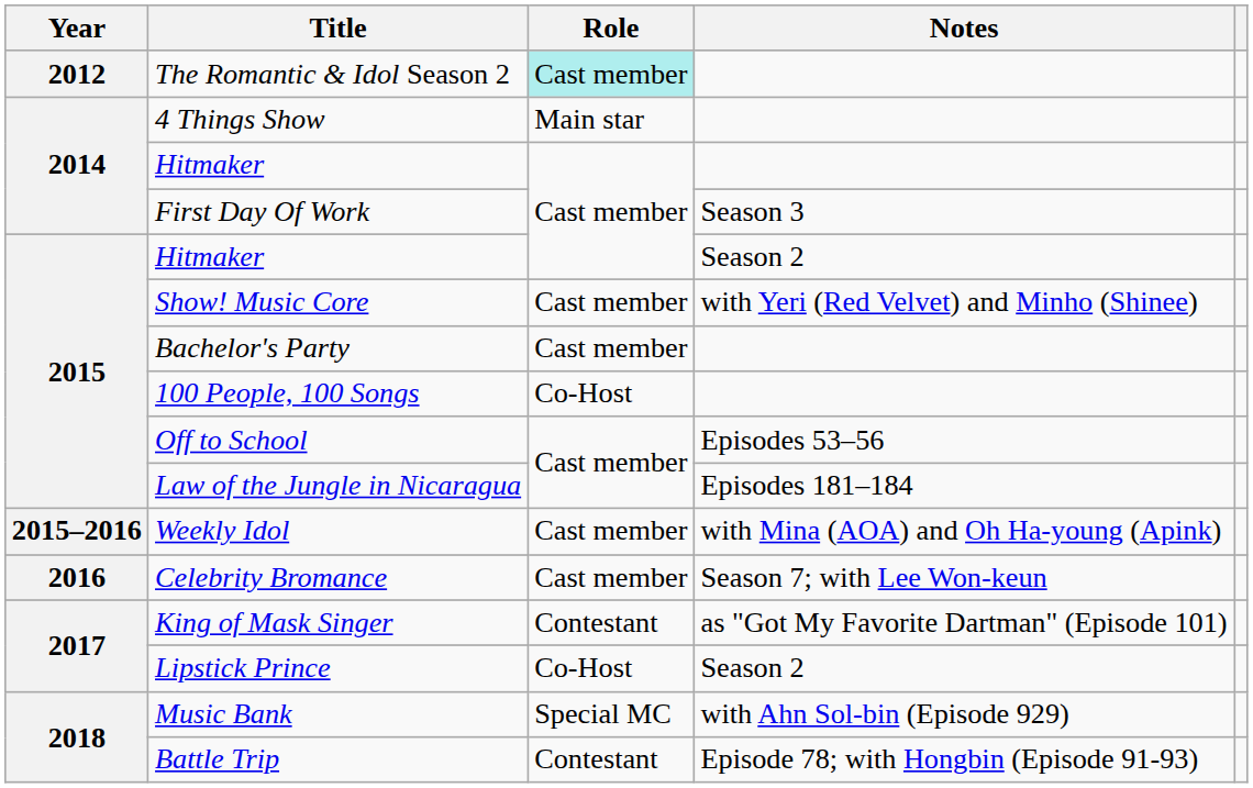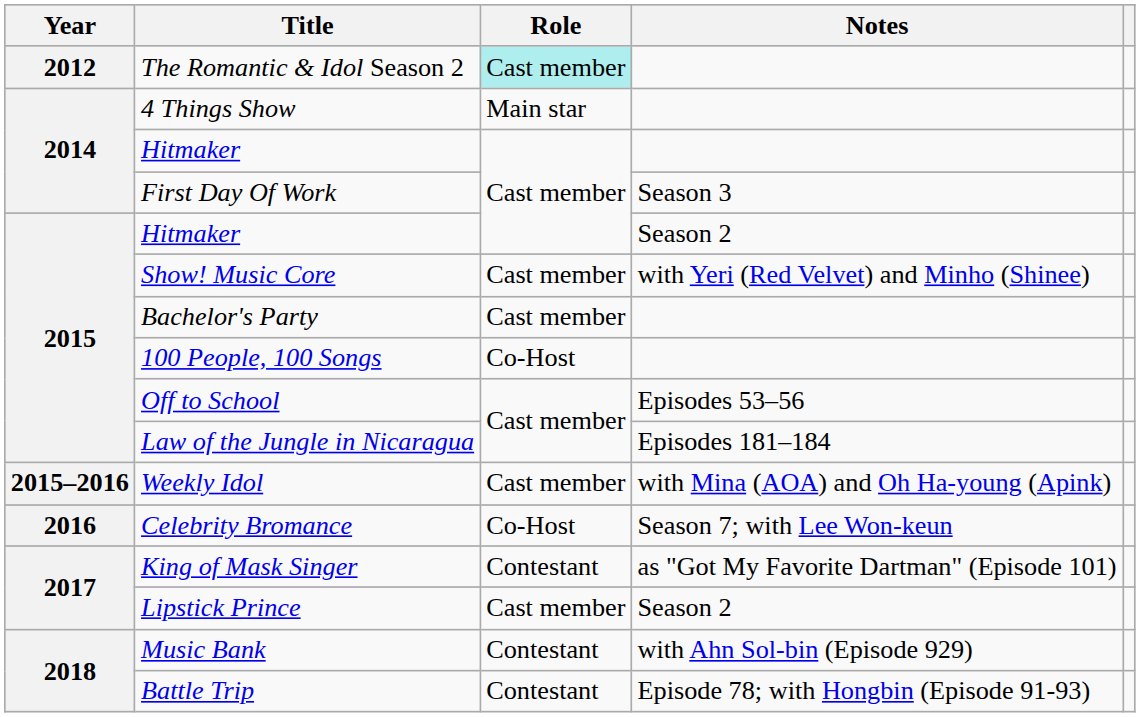 <table class="wikitable sortable plainrowheaders">
 <tr>
 <th scope="col">Year</th>
 <th scope="col">Title</th>
 <th scope="col">Role</th>
 <th scope="col">Notes</th>
 <th scope="col" class="unsortable"></th>
 </tr>
 <tr>
 <th scope="row">2012</th>
 <td><em>The Romantic & Idol</em> Season 2</td>
 <td style="background: paleturquoise;">Cast member</td>
 <td></td>
 <td></td>
 </tr>
 <tr>
 <th scope="row"  rowspan="3">2014</th>
 <td><em>4 Things Show</em></td>
 <td>Main star</td>
 <td></td>
 <td></td>
 </tr>
 <tr>
 <td><em><a href='#'>Hitmaker</a></em></td>
 <td rowspan=3>Cast member</td>
 <td></td>
 <td></td>
 </tr>
 <tr>
 <td><em>First Day Of Work</em></td>
 <td>Season 3</td>
 <td></td>
 </tr>
 <tr>
 <th scope="row"  rowspan="6">2015</th>
 <td><em><a href='#'>Hitmaker</a></em></td>
 <td>Season 2</td>
 <td></td>
 </tr>
 <tr>
 <td><em><a href='#'>Show! Music Core</a></em></td>
 <td>Cast member</td>
 <td>with <a href='#'>Yeri</a> (<a href='#'>Red Velvet</a>) and <a href='#'>Minho</a> (<a href='#'>Shinee</a>)</td>
 <td></td>
 </tr>
 <tr>
 <td><em>Bachelor's Party</em></td>
 <td>Cast member</td>
 <td></td>
 <td></td>
 </tr>
 <tr>
 <td><em><a href='#'>100 People, 100 Songs</a></em></td>
 <td>Co-Host</td>
 <td></td>
 <td></td>
 </tr>
 <tr>
 <td><em><a href='#'>Off to School</a></em></td>
 <td rowspan=2>Cast member</td>
 <td>Episodes 53–56</td>
 <td></td>
 </tr>
 <tr>
 <td><em><a href='#'>Law of the Jungle in Nicaragua</a></em></td>
 <td>Episodes 181–184</td>
 <td></td>
 </tr>
 <tr>
 <th scope="row">2015–2016</th>
 <td><em><a href='#'>Weekly Idol</a></em></td>
 <td>Cast member</td>
 <td>with <a href='#'>Mina</a> (<a href='#'>AOA</a>) and <a href='#'>Oh Ha-young</a> (<a href='#'>Apink</a>)</td>
 <td></td>
 </tr>
 <tr>
 <th scope="row">2016</th>
 <td><em><a href='#'>Celebrity Bromance</a></em></td>
-<td>Cast member</td>
+<td>Co-Host</td>
 <td>Season 7; with <a href='#'>Lee Won-keun</a></td>
 <td></td>
 </tr>
 <tr>
 <th scope="row"  rowspan="2">2017</th>
 <td><em><a href='#'>King of Mask Singer</a></em></td>
 <td>Contestant</td>
 <td>as "Got My Favorite Dartman" (Episode 101)</td>
 <td></td>
 </tr>
 <tr>
 <td><em><a href='#'>Lipstick Prince</a></em></td>
-<td>Co-Host</td>
+<td>Cast member</td>
 <td>Season 2</td>
 <td></td>
 </tr>
 <tr>
 <th scope="row" rowspan=2>2018</th>
 <td><a href='#'><em>Music Bank</em></a></td>
-<td>Special MC</td>
+<td>Contestant</td>
 <td>with <a href='#'>Ahn Sol-bin</a> (Episode 929)</td>
 <td></td>
 </tr>
 <tr>
 <td><em><a href='#'>Battle Trip</a></em></td>
 <td>Contestant</td>
 <td>Episode 78; with <a href='#'>Hongbin</a> (Episode 91-93)</td>
 <td></td>
 </tr>
 </table>
